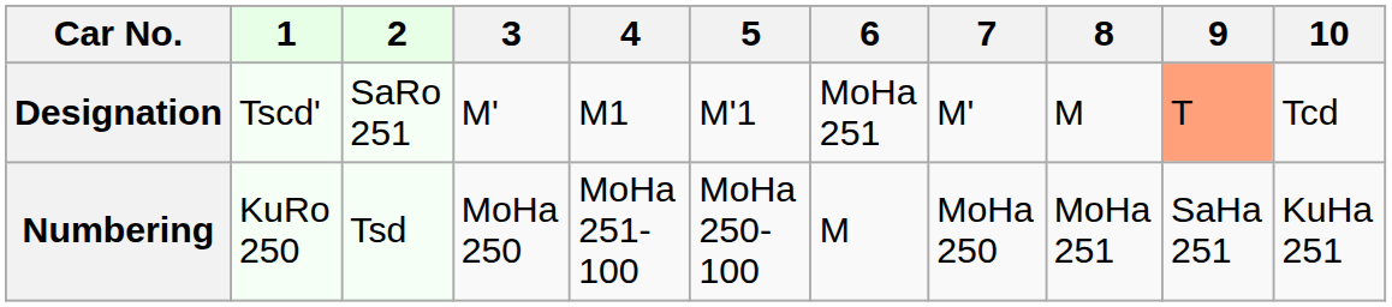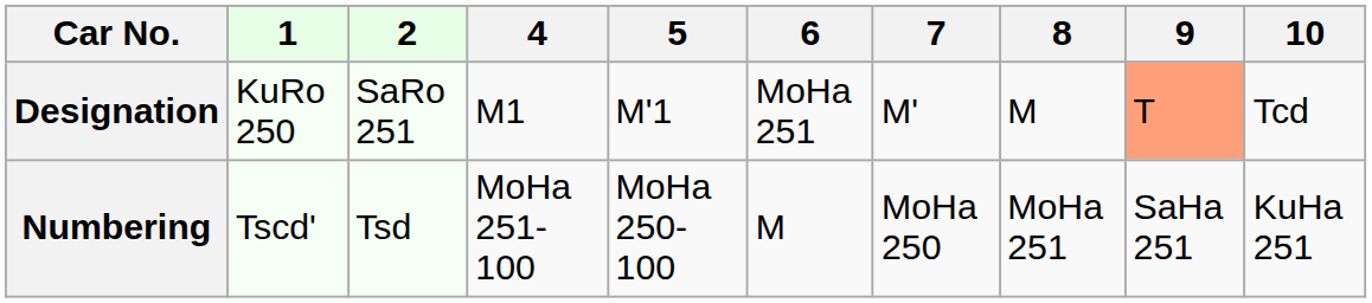 <table class="wikitable">
 <tr>
 <th>Car No.</th>
 <th style="background: #E6FFE6">1</th>
 <th style="background: #E6FFE6">2</th>
-<th>3</th>
 <th>4</th>
 <th>5</th>
 <th>6</th>
 <th>7</th>
 <th>8</th>
 <th>9</th>
 <th>10</th>
 </tr>
 <tr>
 <th>Designation</th>
-<td style="background: #F5FFF5">Tscd'</td>
+<td style="background: #F5FFF5">KuRo 250</td>
 <td style="background: #F5FFF5">SaRo 251</td>
-<td>M'</td>
 <td>M1</td>
 <td>M'1</td>
 <td>MoHa 251</td>
 <td>M'</td>
 <td>M</td>
 <td style="background: lightsalmon;">T</td>
 <td>Tcd</td>
 </tr>
 <tr>
 <th>Numbering</th>
-<td style="background: #F5FFF5">KuRo 250</td>
+<td style="background: #F5FFF5">Tscd'</td>
 <td style="background: #F5FFF5">Tsd</td>
-<td>MoHa 250</td>
 <td>MoHa 251-100</td>
 <td>MoHa 250-100</td>
 <td>M</td>
 <td>MoHa 250</td>
 <td>MoHa 251</td>
 <td>SaHa 251</td>
 <td>KuHa 251</td>
 </tr>
 </table>
